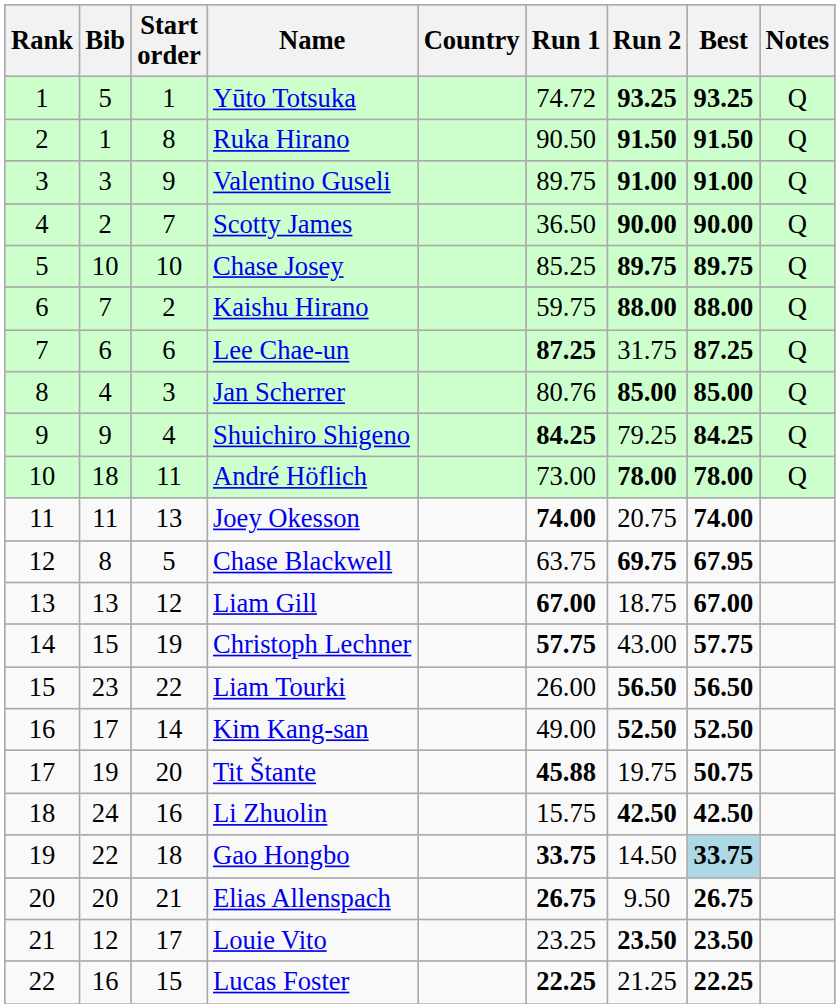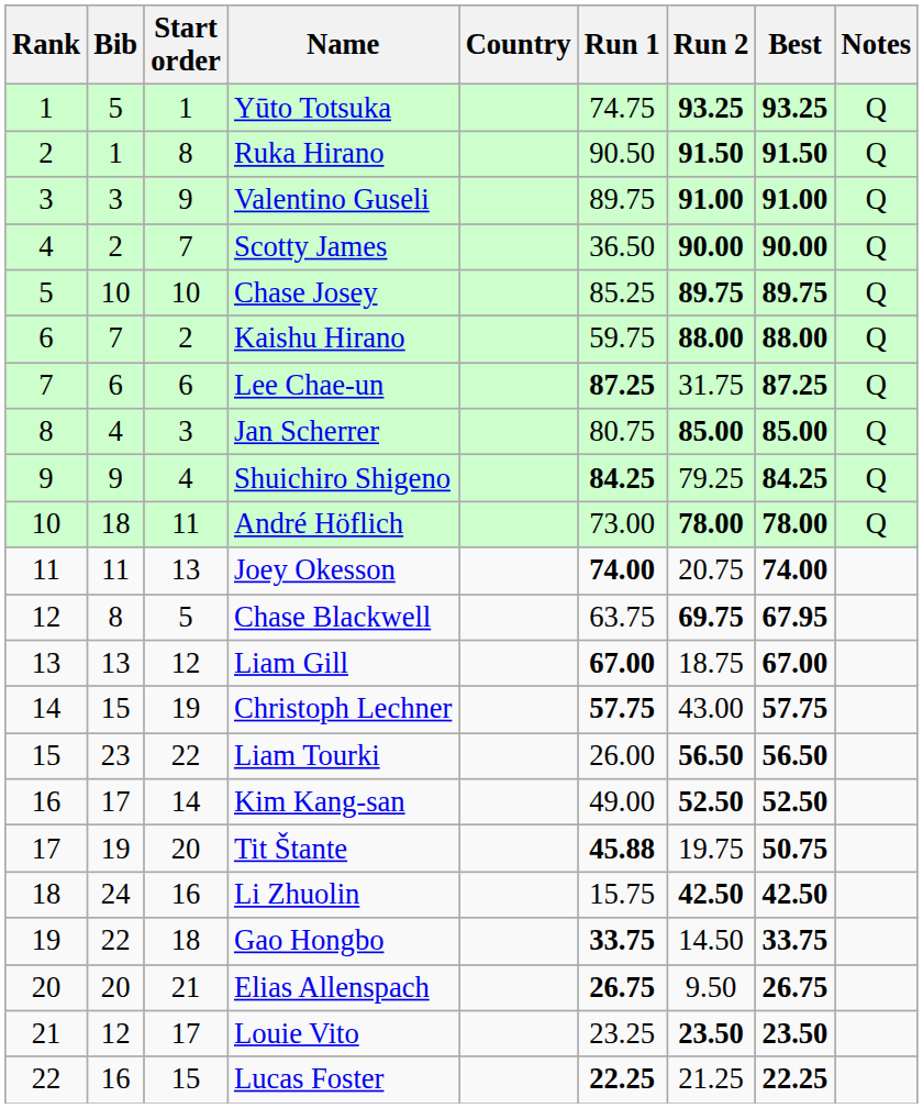 <table class="wikitable sortable" style="text-align:center">
 <tr>
 <th>Rank</th>
 <th>Bib</th>
 <th>Start<br>order</th>
 <th>Name</th>
 <th>Country</th>
 <th>Run 1</th>
 <th>Run 2</th>
 <th>Best</th>
 <th>Notes</th>
 </tr>
 <tr bgcolor=ccffcc>
 <td>1</td>
 <td>5</td>
 <td>1</td>
 <td align=left><a href='#'>Yūto Totsuka</a></td>
 <td align=left></td>
-<td>74.72</td>
+<td>74.75</td>
 <td><strong>93.25</strong></td>
 <td><strong>93.25</strong></td>
 <td>Q</td>
 </tr>
 <tr bgcolor=ccffcc>
 <td>2</td>
 <td>1</td>
 <td>8</td>
 <td align=left><a href='#'>Ruka Hirano</a></td>
 <td align=left></td>
 <td>90.50</td>
 <td><strong>91.50</strong></td>
 <td><strong>91.50</strong></td>
 <td>Q</td>
 </tr>
 <tr bgcolor=ccffcc>
 <td>3</td>
 <td>3</td>
 <td>9</td>
 <td align=left><a href='#'>Valentino Guseli</a></td>
 <td align=left></td>
 <td>89.75</td>
 <td><strong>91.00</strong></td>
 <td><strong>91.00</strong></td>
 <td>Q</td>
 </tr>
 <tr bgcolor=ccffcc>
 <td>4</td>
 <td>2</td>
 <td>7</td>
 <td align=left><a href='#'>Scotty James</a></td>
 <td align=left></td>
 <td>36.50</td>
 <td><strong>90.00</strong></td>
 <td><strong>90.00</strong></td>
 <td>Q</td>
 </tr>
 <tr bgcolor=ccffcc>
 <td>5</td>
 <td>10</td>
 <td>10</td>
 <td align=left><a href='#'>Chase Josey</a></td>
 <td align=left></td>
 <td>85.25</td>
 <td><strong>89.75</strong></td>
 <td><strong>89.75</strong></td>
 <td>Q</td>
 </tr>
 <tr bgcolor=ccffcc>
 <td>6</td>
 <td>7</td>
 <td>2</td>
 <td align=left><a href='#'>Kaishu Hirano</a></td>
 <td align=left></td>
 <td>59.75</td>
 <td><strong>88.00</strong></td>
 <td><strong>88.00</strong></td>
 <td>Q</td>
 </tr>
 <tr bgcolor=ccffcc>
 <td>7</td>
 <td>6</td>
 <td>6</td>
 <td align=left><a href='#'>Lee Chae-un</a></td>
 <td align=left></td>
 <td><strong>87.25</strong></td>
 <td>31.75</td>
 <td><strong>87.25</strong></td>
 <td>Q</td>
 </tr>
 <tr bgcolor=ccffcc>
 <td>8</td>
 <td>4</td>
 <td>3</td>
 <td align=left><a href='#'>Jan Scherrer</a></td>
 <td align=left></td>
-<td>80.76</td>
+<td>80.75</td>
 <td><strong>85.00</strong></td>
 <td><strong>85.00</strong></td>
 <td>Q</td>
 </tr>
 <tr bgcolor=ccffcc>
 <td>9</td>
 <td>9</td>
 <td>4</td>
 <td align=left><a href='#'>Shuichiro Shigeno</a></td>
 <td align=left></td>
 <td><strong>84.25</strong></td>
 <td>79.25</td>
 <td><strong>84.25</strong></td>
 <td>Q</td>
 </tr>
 <tr bgcolor=ccffcc>
 <td>10</td>
 <td>18</td>
 <td>11</td>
 <td align=left><a href='#'>André Höflich</a></td>
 <td align=left></td>
 <td>73.00</td>
 <td><strong>78.00</strong></td>
 <td><strong>78.00</strong></td>
 <td>Q</td>
 </tr>
 <tr>
 <td>11</td>
 <td>11</td>
 <td>13</td>
 <td align=left><a href='#'>Joey Okesson</a></td>
 <td align=left></td>
 <td><strong>74.00</strong></td>
 <td>20.75</td>
 <td><strong>74.00</strong></td>
 <td></td>
 </tr>
 <tr>
 <td>12</td>
 <td>8</td>
 <td>5</td>
 <td align=left><a href='#'>Chase Blackwell</a></td>
 <td align=left></td>
 <td>63.75</td>
 <td><strong>69.75</strong></td>
 <td><strong>67.95</strong></td>
 <td></td>
 </tr>
 <tr>
 <td>13</td>
 <td>13</td>
 <td>12</td>
 <td align=left><a href='#'>Liam Gill</a></td>
 <td align=left></td>
 <td><strong>67.00</strong></td>
 <td>18.75</td>
 <td><strong>67.00</strong></td>
 <td></td>
 </tr>
 <tr>
 <td>14</td>
 <td>15</td>
 <td>19</td>
 <td align=left><a href='#'>Christoph Lechner</a></td>
 <td align=left></td>
 <td><strong>57.75</strong></td>
 <td>43.00</td>
 <td><strong>57.75</strong></td>
 <td></td>
 </tr>
 <tr>
 <td>15</td>
 <td>23</td>
 <td>22</td>
 <td align=left><a href='#'>Liam Tourki</a></td>
 <td align=left></td>
 <td>26.00</td>
 <td><strong>56.50</strong></td>
 <td><strong>56.50</strong></td>
 <td></td>
 </tr>
 <tr>
 <td>16</td>
 <td>17</td>
 <td>14</td>
 <td align=left><a href='#'>Kim Kang-san</a></td>
 <td align=left></td>
 <td>49.00</td>
 <td><strong>52.50</strong></td>
 <td><strong>52.50</strong></td>
 <td></td>
 </tr>
 <tr>
 <td>17</td>
 <td>19</td>
 <td>20</td>
 <td align=left><a href='#'>Tit Štante</a></td>
 <td align=left></td>
 <td><strong>45.88</strong></td>
 <td>19.75</td>
 <td><strong>50.75</strong></td>
 <td></td>
 </tr>
 <tr>
 <td>18</td>
 <td>24</td>
 <td>16</td>
 <td align=left><a href='#'>Li Zhuolin</a></td>
 <td align=left></td>
 <td>15.75</td>
 <td><strong>42.50</strong></td>
 <td><strong>42.50</strong></td>
 <td></td>
 </tr>
 <tr>
 <td>19</td>
 <td>22</td>
 <td>18</td>
 <td align=left><a href='#'>Gao Hongbo</a></td>
 <td align=left></td>
 <td><strong>33.75</strong></td>
 <td>14.50</td>
-<td style="background: lightblue;"><strong>33.75</strong></td>
+<td><strong>33.75</strong></td>
 <td></td>
 </tr>
 <tr>
 <td>20</td>
 <td>20</td>
 <td>21</td>
 <td align=left><a href='#'>Elias Allenspach</a></td>
 <td align=left></td>
 <td><strong>26.75</strong></td>
 <td>9.50</td>
 <td><strong>26.75</strong></td>
 <td></td>
 </tr>
 <tr>
 <td>21</td>
 <td>12</td>
 <td>17</td>
 <td align=left><a href='#'>Louie Vito</a></td>
 <td align=left></td>
 <td>23.25</td>
 <td><strong>23.50</strong></td>
 <td><strong>23.50</strong></td>
 <td></td>
 </tr>
 <tr>
 <td>22</td>
 <td>16</td>
 <td>15</td>
 <td align=left><a href='#'>Lucas Foster</a></td>
 <td align=left></td>
 <td><strong>22.25</strong></td>
 <td>21.25</td>
 <td><strong>22.25</strong></td>
 <td></td>
 </tr>
 </table>
